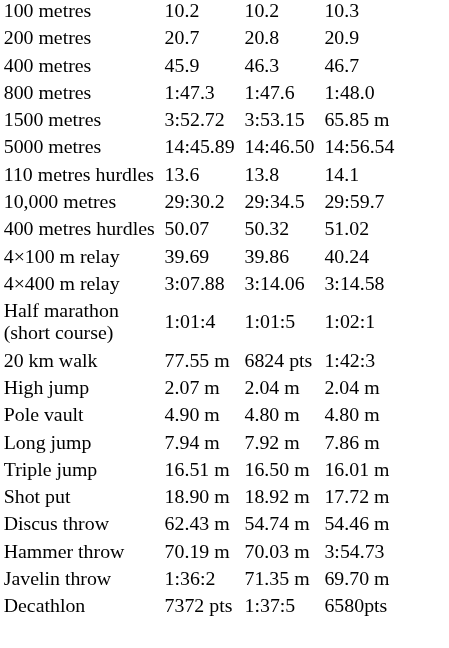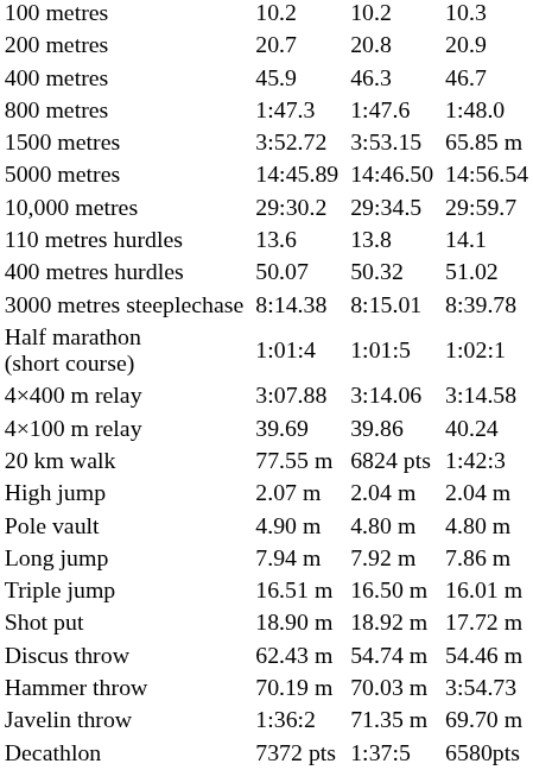 <table>
 <tr>
 <td>100 metres</td>
 <td></td>
 <td>10.2</td>
 <td></td>
 <td>10.2</td>
 <td></td>
 <td>10.3</td>
 </tr>
 <tr>
 <td>200 metres</td>
 <td></td>
 <td>20.7</td>
 <td></td>
 <td>20.8</td>
 <td></td>
 <td>20.9</td>
 </tr>
 <tr>
 <td>400 metres</td>
 <td></td>
 <td>45.9</td>
 <td></td>
 <td>46.3</td>
 <td></td>
 <td>46.7</td>
 </tr>
 <tr>
 <td>800 metres</td>
 <td></td>
 <td>1:47.3</td>
 <td></td>
 <td>1:47.6</td>
 <td></td>
 <td>1:48.0</td>
 </tr>
 <tr>
 <td>1500 metres</td>
 <td></td>
 <td>3:52.72</td>
 <td></td>
 <td>3:53.15</td>
 <td></td>
 <td>65.85 m</td>
 </tr>
 <tr>
 <td>5000 metres</td>
 <td></td>
 <td>14:45.89</td>
 <td></td>
 <td>14:46.50</td>
 <td></td>
 <td>14:56.54</td>
 </tr>
 <tr>
+<td>10,000 metres</td>
+<td></td>
+<td>29:30.2</td>
+<td></td>
+<td>29:34.5</td>
+<td></td>
+<td>29:59.7</td>
+</tr>
+<tr>
 <td>110 metres hurdles</td>
 <td></td>
 <td>13.6</td>
 <td></td>
 <td>13.8</td>
 <td></td>
 <td>14.1</td>
-</tr>
-<tr>
-<td>10,000 metres</td>
-<td></td>
-<td>29:30.2</td>
-<td></td>
-<td>29:34.5</td>
-<td></td>
-<td>29:59.7</td>
 </tr>
 <tr>
 <td>400 metres hurdles</td>
 <td></td>
 <td>50.07</td>
 <td></td>
 <td>50.32</td>
 <td></td>
 <td>51.02</td>
 </tr>
 <tr>
-<td>4×100 m relay</td>
+<td>3000 metres steeplechase</td>
 <td></td>
-<td>39.69</td>
+<td>8:14.38</td>
 <td></td>
-<td>39.86</td>
+<td>8:15.01</td>
 <td></td>
-<td>40.24</td>
+<td>8:39.78</td>
+</tr>
+<tr>
+<td>Half marathon<br>(short course)</td>
+<td></td>
+<td>1:01:4</td>
+<td></td>
+<td>1:01:5</td>
+<td></td>
+<td>1:02:1</td>
 </tr>
 <tr>
 <td>4×400 m relay</td>
 <td></td>
 <td>3:07.88</td>
 <td></td>
 <td>3:14.06</td>
 <td></td>
 <td>3:14.58</td>
 </tr>
 <tr>
-<td>Half marathon<br>(short course)</td>
+<td>4×100 m relay</td>
 <td></td>
-<td>1:01:4</td>
+<td>39.69</td>
 <td></td>
-<td>1:01:5</td>
+<td>39.86</td>
 <td></td>
-<td>1:02:1</td>
+<td>40.24</td>
 </tr>
 <tr>
 <td>20 km walk</td>
 <td></td>
 <td>77.55 m</td>
 <td></td>
 <td>6824 pts</td>
 <td></td>
 <td>1:42:3</td>
 </tr>
 <tr>
 <td>High jump</td>
 <td></td>
 <td>2.07 m</td>
 <td></td>
 <td>2.04 m</td>
 <td></td>
 <td>2.04 m</td>
 </tr>
 <tr>
 <td>Pole vault</td>
 <td></td>
 <td>4.90 m</td>
 <td></td>
 <td>4.80 m</td>
 <td></td>
 <td>4.80 m</td>
 </tr>
 <tr>
 <td>Long jump</td>
 <td></td>
 <td>7.94 m</td>
 <td></td>
 <td>7.92 m</td>
 <td></td>
 <td>7.86 m</td>
 </tr>
 <tr>
 <td>Triple jump</td>
 <td></td>
 <td>16.51 m</td>
 <td></td>
 <td>16.50 m</td>
 <td></td>
 <td>16.01 m</td>
 </tr>
 <tr>
 <td>Shot put</td>
 <td></td>
 <td>18.90 m</td>
 <td></td>
 <td>18.92 m</td>
 <td></td>
 <td>17.72 m</td>
 </tr>
 <tr>
 <td>Discus throw</td>
 <td></td>
 <td>62.43 m</td>
 <td></td>
 <td>54.74 m</td>
 <td></td>
 <td>54.46 m</td>
 </tr>
 <tr>
 <td>Hammer throw</td>
 <td></td>
 <td>70.19 m</td>
 <td></td>
 <td>70.03 m</td>
 <td></td>
 <td>3:54.73</td>
 </tr>
 <tr>
 <td>Javelin throw</td>
 <td></td>
 <td>1:36:2</td>
 <td></td>
 <td>71.35 m</td>
 <td></td>
 <td>69.70 m</td>
 </tr>
 <tr>
 <td>Decathlon</td>
 <td></td>
 <td>7372 pts</td>
 <td></td>
 <td>1:37:5</td>
 <td></td>
 <td>6580pts</td>
 </tr>
 </table>
